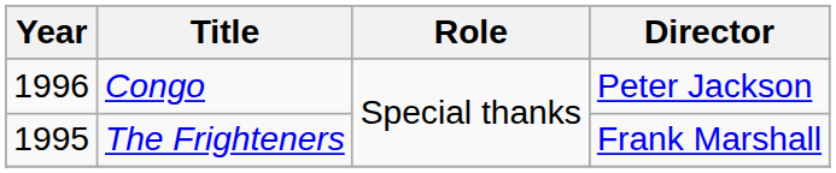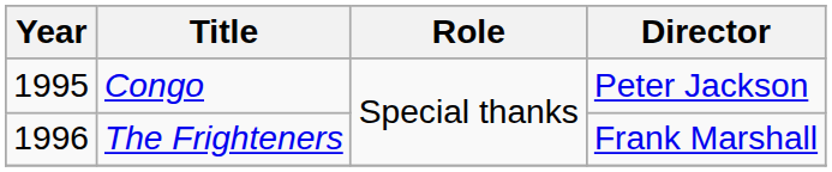 <table class="wikitable sortable" border="1">
 <tr>
 <th>Year</th>
 <th>Title</th>
 <th>Role</th>
 <th>Director</th>
 </tr>
 <tr>
-<td>1996</td>
+<td>1995</td>
 <td><em><a href='#'>Congo</a></em></td>
 <td rowspan="2">Special thanks</td>
 <td><a href='#'>Peter Jackson</a></td>
 </tr>
 <tr>
-<td>1995</td>
+<td>1996</td>
 <td><em><a href='#'>The Frighteners</a></em></td>
 <td><a href='#'>Frank Marshall</a></td>
 </tr>
 <tr>
 </tr>
 </table>
